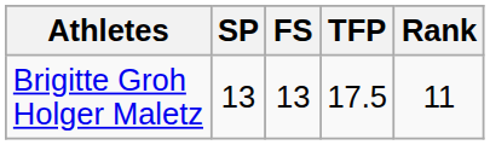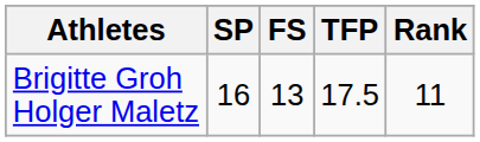 <table class="wikitable" border="1" style="font-size:90%">
 <tr>
 <th>Athletes</th>
 <th>SP</th>
 <th>FS</th>
 <th>TFP</th>
 <th>Rank</th>
 </tr>
 <tr align=center>
 <td align=left><a href='#'>Brigitte Groh</a><br><a href='#'>Holger Maletz</a></td>
-<td>13</td>
+<td>16</td>
 <td>13</td>
 <td>17.5</td>
 <td>11</td>
 </tr>
 </table>
